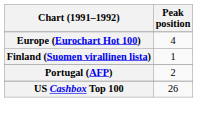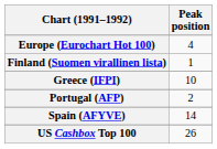 <table class="wikitable sortable plainrowheaders" style="text-align:center">
 <tr>
 <th>Chart (1991–1992)</th>
 <th>Peak<br>position</th>
 </tr>
 <tr>
 </tr>
 <tr>
 </tr>
 <tr>
 </tr>
 <tr>
 <th scope="row">Europe (<a href='#'>Eurochart Hot 100</a>)</th>
 <td>4</td>
 </tr>
 <tr>
 <th scope="row">Finland (<a href='#'>Suomen virallinen lista</a>)</th>
 <td>1</td>
 </tr>
 <tr>
 </tr>
 <tr>
 </tr>
 <tr>
+<th scope="row">Greece (<a href='#'>IFPI</a>)</th>
+<td>10</td>
+</tr>
+<tr>
 </tr>
 <tr>
 </tr>
 <tr>
 </tr>
 <tr>
 </tr>
 <tr>
 </tr>
 <tr>
 <th scope="row">Portugal (<a href='#'>AFP</a>)</th>
 <td>2</td>
 </tr>
 <tr>
 </tr>
 <tr>
+<th scope="row">Spain (<a href='#'>AFYVE</a>)</th>
+<td>14</td>
+</tr>
+<tr>
 </tr>
 <tr>
 </tr>
 <tr>
 </tr>
 <tr>
 </tr>
 <tr>
 <th scope="row">US <a href='#'><em>Cashbox</em></a> Top 100</th>
 <td align="center">26</td>
 </tr>
 </table>
